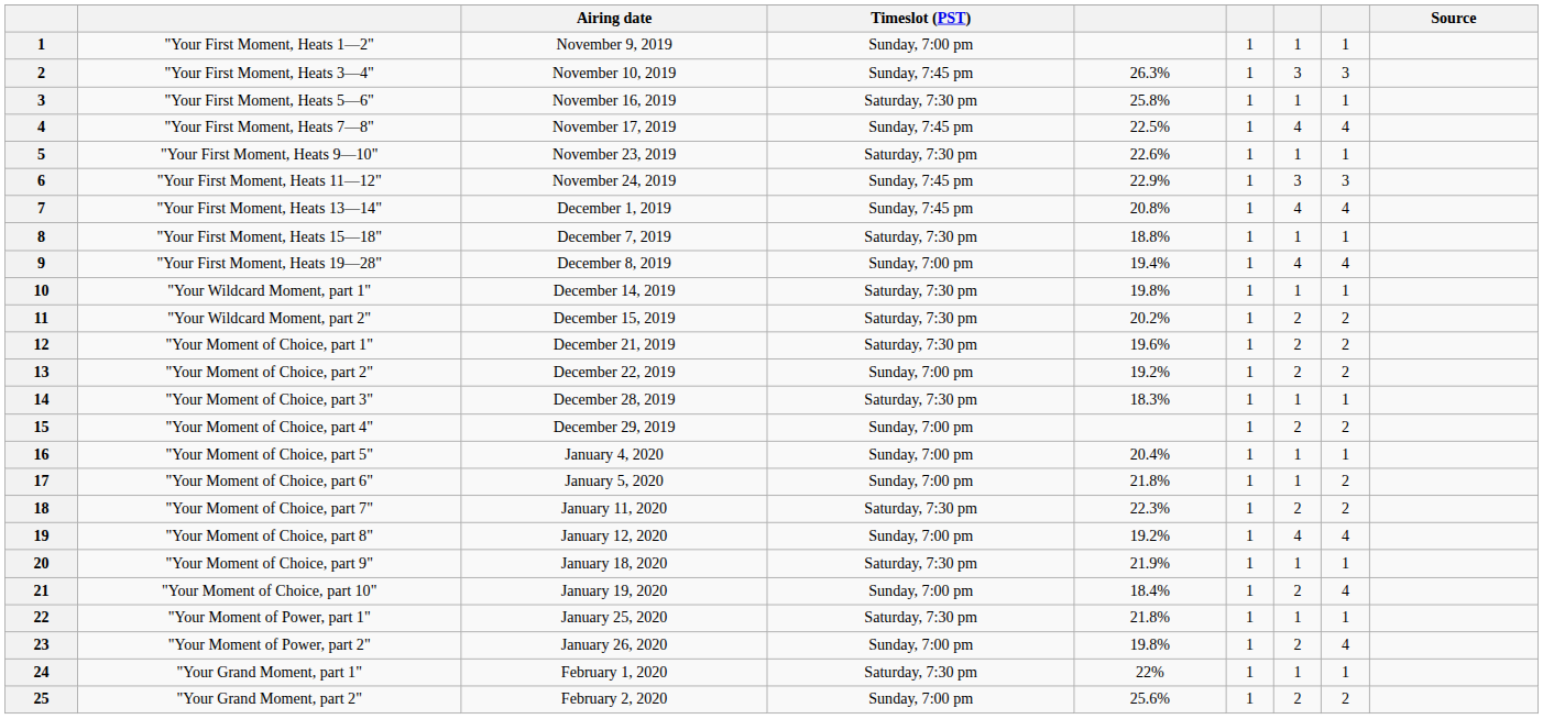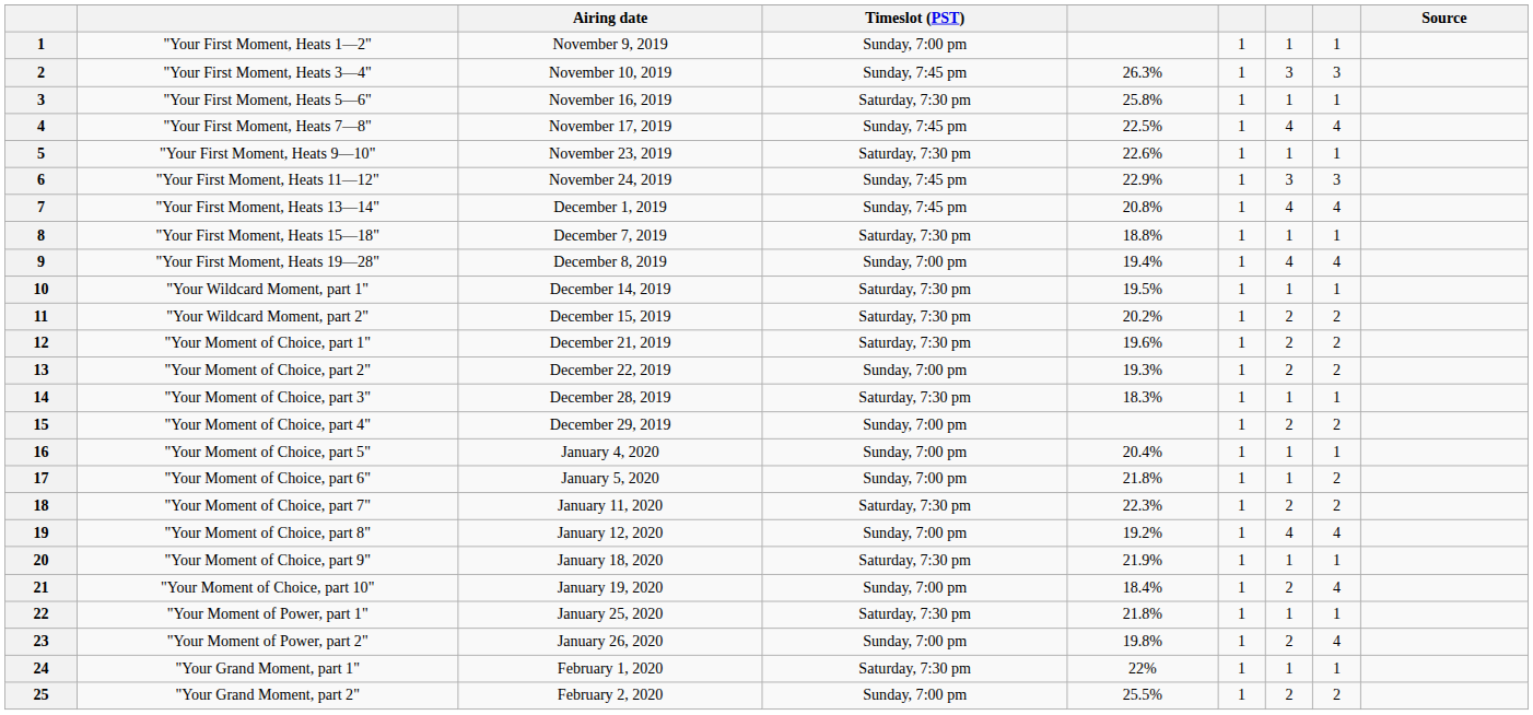 <table class="wikitable plainrowheaders" style=" text-align:center; line-height:1.3em; width:100%;">
 <tr>
 </tr>
 <tr>
 <th></th>
 <th width=25%></th>
 <th width=20%>Airing date</th>
 <th width=20%>Timeslot (<a href='#'>PST</a>)</th>
 <th></th>
 <th></th>
 <th></th>
 <th></th>
 <th>Source</th>
 </tr>
 <tr>
 <th>1</th>
 <td>"Your First Moment, Heats 1—2"</td>
 <td>November 9, 2019</td>
 <td>Sunday, 7:00 pm</td>
 <td></td>
 <td>1</td>
 <td>1</td>
 <td>1</td>
 <td></td>
 </tr>
 <tr>
 <th>2</th>
 <td>"Your First Moment, Heats 3—4"</td>
 <td>November 10, 2019</td>
 <td>Sunday, 7:45 pm</td>
 <td>26.3%</td>
 <td>1</td>
 <td>3</td>
 <td>3</td>
 <td></td>
 </tr>
 <tr>
 <th>3</th>
 <td>"Your First Moment, Heats 5—6"</td>
 <td>November 16, 2019</td>
 <td>Saturday, 7:30 pm</td>
 <td>25.8%</td>
 <td>1</td>
 <td>1</td>
 <td>1</td>
 <td></td>
 </tr>
 <tr>
 <th>4</th>
 <td>"Your First Moment, Heats 7—8"</td>
 <td>November 17, 2019</td>
 <td>Sunday, 7:45 pm</td>
 <td>22.5%</td>
 <td>1</td>
 <td>4</td>
 <td>4</td>
 <td></td>
 </tr>
 <tr>
 <th>5</th>
 <td>"Your First Moment, Heats 9—10"</td>
 <td>November 23, 2019</td>
 <td>Saturday, 7:30 pm</td>
 <td>22.6%</td>
 <td>1</td>
 <td>1</td>
 <td>1</td>
 <td></td>
 </tr>
 <tr>
 <th>6</th>
 <td>"Your First Moment, Heats 11—12"</td>
 <td>November 24, 2019</td>
 <td>Sunday, 7:45 pm</td>
 <td>22.9%</td>
 <td>1</td>
 <td>3</td>
 <td>3</td>
 <td></td>
 </tr>
 <tr>
 <th>7</th>
 <td>"Your First Moment, Heats 13—14"</td>
 <td>December 1, 2019</td>
 <td>Sunday, 7:45 pm</td>
 <td>20.8%</td>
 <td>1</td>
 <td>4</td>
 <td>4</td>
 <td></td>
 </tr>
 <tr>
 <th>8</th>
 <td>"Your First Moment, Heats 15—18"</td>
 <td>December 7, 2019</td>
 <td>Saturday, 7:30 pm</td>
 <td>18.8%</td>
 <td>1</td>
 <td>1</td>
 <td>1</td>
 <td></td>
 </tr>
 <tr>
 <th>9</th>
 <td>"Your First Moment, Heats 19—28"</td>
 <td>December 8, 2019</td>
 <td>Sunday, 7:00 pm</td>
 <td>19.4%</td>
 <td>1</td>
 <td>4</td>
 <td>4</td>
 <td></td>
 </tr>
 <tr>
 <th>10</th>
 <td>"Your Wildcard Moment, part 1"</td>
 <td>December 14, 2019</td>
 <td>Saturday, 7:30 pm</td>
-<td>19.8%</td>
+<td>19.5%</td>
 <td>1</td>
 <td>1</td>
 <td>1</td>
 <td></td>
 </tr>
 <tr>
 <th>11</th>
 <td>"Your Wildcard Moment, part 2"</td>
 <td>December 15, 2019</td>
 <td>Saturday, 7:30 pm</td>
 <td>20.2%</td>
 <td>1</td>
 <td>2</td>
 <td>2</td>
 <td></td>
 </tr>
 <tr>
 <th>12</th>
 <td>"Your Moment of Choice, part 1"</td>
 <td>December 21, 2019</td>
 <td>Saturday, 7:30 pm</td>
 <td>19.6%</td>
 <td>1</td>
 <td>2</td>
 <td>2</td>
 <td></td>
 </tr>
 <tr>
 <th>13</th>
 <td>"Your Moment of Choice, part 2"</td>
 <td>December 22, 2019</td>
 <td>Sunday, 7:00 pm</td>
-<td>19.2%</td>
+<td>19.3%</td>
 <td>1</td>
 <td>2</td>
 <td>2</td>
 <td></td>
 </tr>
 <tr>
 <th>14</th>
 <td>"Your Moment of Choice, part 3"</td>
 <td>December 28, 2019</td>
 <td>Saturday, 7:30 pm</td>
 <td>18.3%</td>
 <td>1</td>
 <td>1</td>
 <td>1</td>
 <td></td>
 </tr>
 <tr>
 <th>15</th>
 <td>"Your Moment of Choice, part 4"</td>
 <td>December 29, 2019</td>
 <td>Sunday, 7:00 pm</td>
 <td></td>
 <td>1</td>
 <td>2</td>
 <td>2</td>
 <td></td>
 </tr>
 <tr>
 <th>16</th>
 <td>"Your Moment of Choice, part 5"</td>
 <td>January 4, 2020</td>
 <td>Sunday, 7:00 pm</td>
 <td>20.4%</td>
 <td>1</td>
 <td>1</td>
 <td>1</td>
 <td></td>
 </tr>
 <tr>
 <th>17</th>
 <td>"Your Moment of Choice, part 6"</td>
 <td>January 5, 2020</td>
 <td>Sunday, 7:00 pm</td>
 <td>21.8%</td>
 <td>1</td>
 <td>1</td>
 <td>2</td>
 <td></td>
 </tr>
 <tr>
 <th>18</th>
 <td>"Your Moment of Choice, part 7"</td>
 <td>January 11, 2020</td>
 <td>Saturday, 7:30 pm</td>
 <td>22.3%</td>
 <td>1</td>
 <td>2</td>
 <td>2</td>
 <td></td>
 </tr>
 <tr>
 <th>19</th>
 <td>"Your Moment of Choice, part 8"</td>
 <td>January 12, 2020</td>
 <td>Sunday, 7:00 pm</td>
 <td>19.2%</td>
 <td>1</td>
 <td>4</td>
 <td>4</td>
 <td></td>
 </tr>
 <tr>
 <th>20</th>
 <td>"Your Moment of Choice, part 9"</td>
 <td>January 18, 2020</td>
 <td>Saturday, 7:30 pm</td>
 <td>21.9%</td>
 <td>1</td>
 <td>1</td>
 <td>1</td>
 <td></td>
 </tr>
 <tr>
 <th>21</th>
 <td>"Your Moment of Choice, part 10"</td>
 <td>January 19, 2020</td>
 <td>Sunday, 7:00 pm</td>
 <td>18.4%</td>
 <td>1</td>
 <td>2</td>
 <td>4</td>
 <td></td>
 </tr>
 <tr>
 <th>22</th>
 <td>"Your Moment of Power, part 1"</td>
 <td>January 25, 2020</td>
 <td>Saturday, 7:30 pm</td>
 <td>21.8%</td>
 <td>1</td>
 <td>1</td>
 <td>1</td>
 <td></td>
 </tr>
 <tr>
 <th>23</th>
 <td>"Your Moment of Power, part 2"</td>
 <td>January 26, 2020</td>
 <td>Sunday, 7:00 pm</td>
 <td>19.8%</td>
 <td>1</td>
 <td>2</td>
 <td>4</td>
 <td></td>
 </tr>
 <tr>
 <th>24</th>
 <td>"Your Grand Moment, part 1"</td>
 <td>February 1, 2020</td>
 <td>Saturday, 7:30 pm</td>
 <td>22%</td>
 <td>1</td>
 <td>1</td>
 <td>1</td>
 <td></td>
 </tr>
 <tr>
 <th>25</th>
 <td>"Your Grand Moment, part 2"</td>
 <td>February 2, 2020</td>
 <td>Sunday, 7:00 pm</td>
-<td>25.6%</td>
+<td>25.5%</td>
 <td>1</td>
 <td>2</td>
 <td>2</td>
 <td></td>
 </tr>
 </table>
